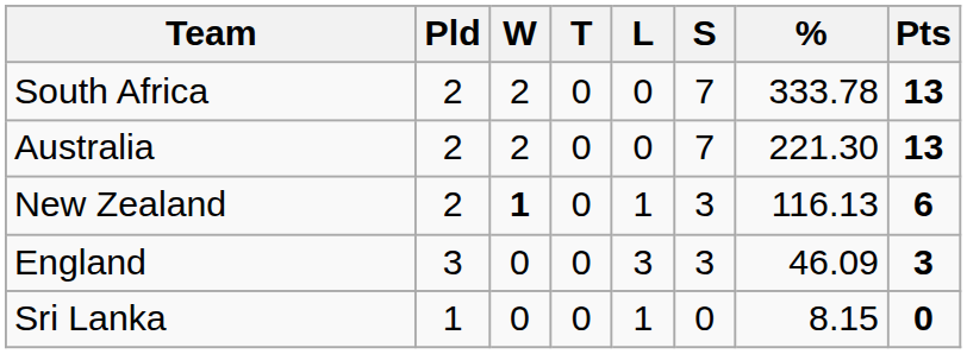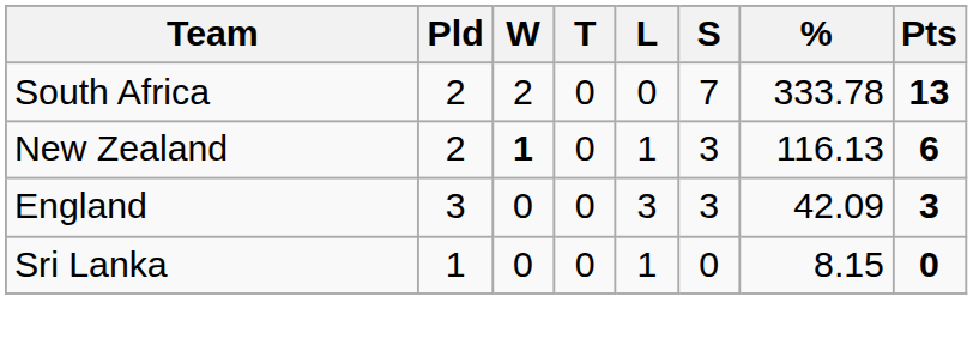 <table class="wikitable" border="1" style="text-align:center;">
 <tr>
 <th width=175>Team</th>
 <th width=20 abbr="Played">Pld</th>
 <th width=20 abbr="Won">W</th>
 <th width=20 abbr="Tied">T</th>
 <th width=20 abbr="Lost">L</th>
 <th width=20 abbr="Skins">S</th>
 <th width=60 abbr="Percentage">%</th>
 <th width=20 abbr="Points">Pts</th>
 </tr>
 <tr style="background:#f9f9f9;">
 <td style="text-align:left;"> South Africa</td>
 <td>2</td>
 <td>2</td>
 <td>0</td>
 <td>0</td>
 <td>7</td>
 <td style="text-align:right;">333.78</td>
 <td><strong>13</strong></td>
 </tr>
 <tr style="background:#f9f9f9;">
-<td style="text-align:left;"> Australia</td>
-<td>2</td>
-<td>2</td>
-<td>0</td>
-<td>0</td>
-<td>7</td>
-<td style="text-align:right;">221.30</td>
-<td><strong>13</strong></td>
-</tr>
-<tr style="background:#f9f9f9;">
 <td style="text-align:left;"> New Zealand</td>
 <td>2</td>
 <td><strong>1</strong></td>
 <td>0</td>
 <td>1</td>
 <td>3</td>
 <td style="text-align:right;">116.13</td>
 <td><strong>6</strong></td>
 </tr>
 <tr style="background:#f9f9f9;">
 <td style="text-align:left;"> England</td>
 <td>3</td>
 <td>0</td>
 <td>0</td>
 <td>3</td>
 <td>3</td>
-<td style="text-align:right;">46.09</td>
+<td style="text-align:right;">42.09</td>
 <td><strong>3</strong></td>
 </tr>
 <tr style="background:#f9f9f9;">
 <td style="text-align:left;"> Sri Lanka</td>
 <td>1</td>
 <td>0</td>
 <td>0</td>
 <td>1</td>
 <td>0</td>
 <td style="text-align:right;">8.15</td>
 <td><strong>0</strong></td>
 </tr>
 </table>
